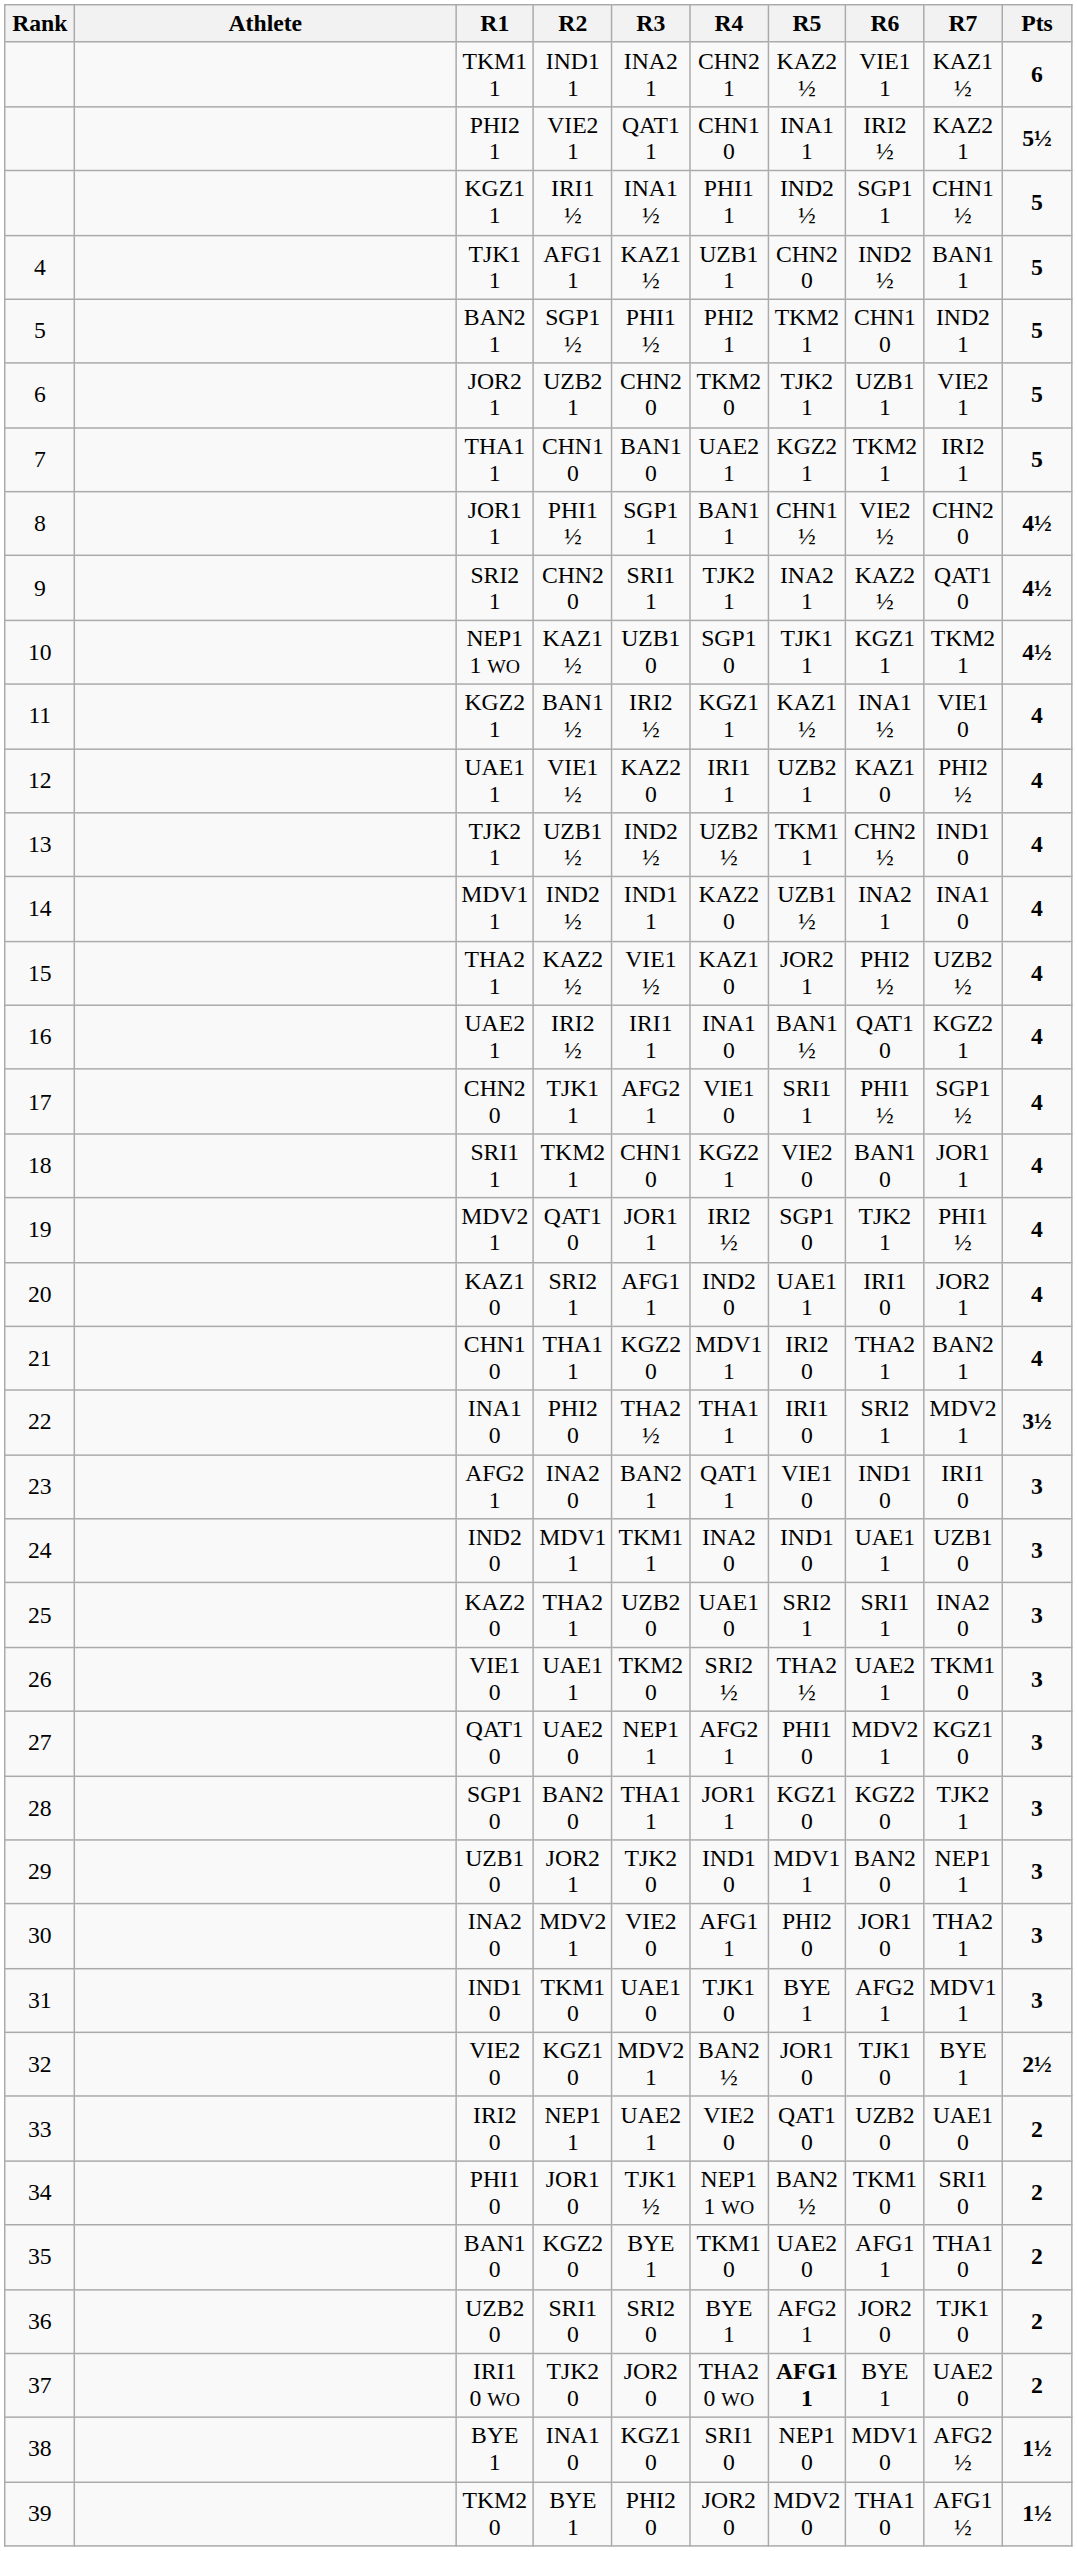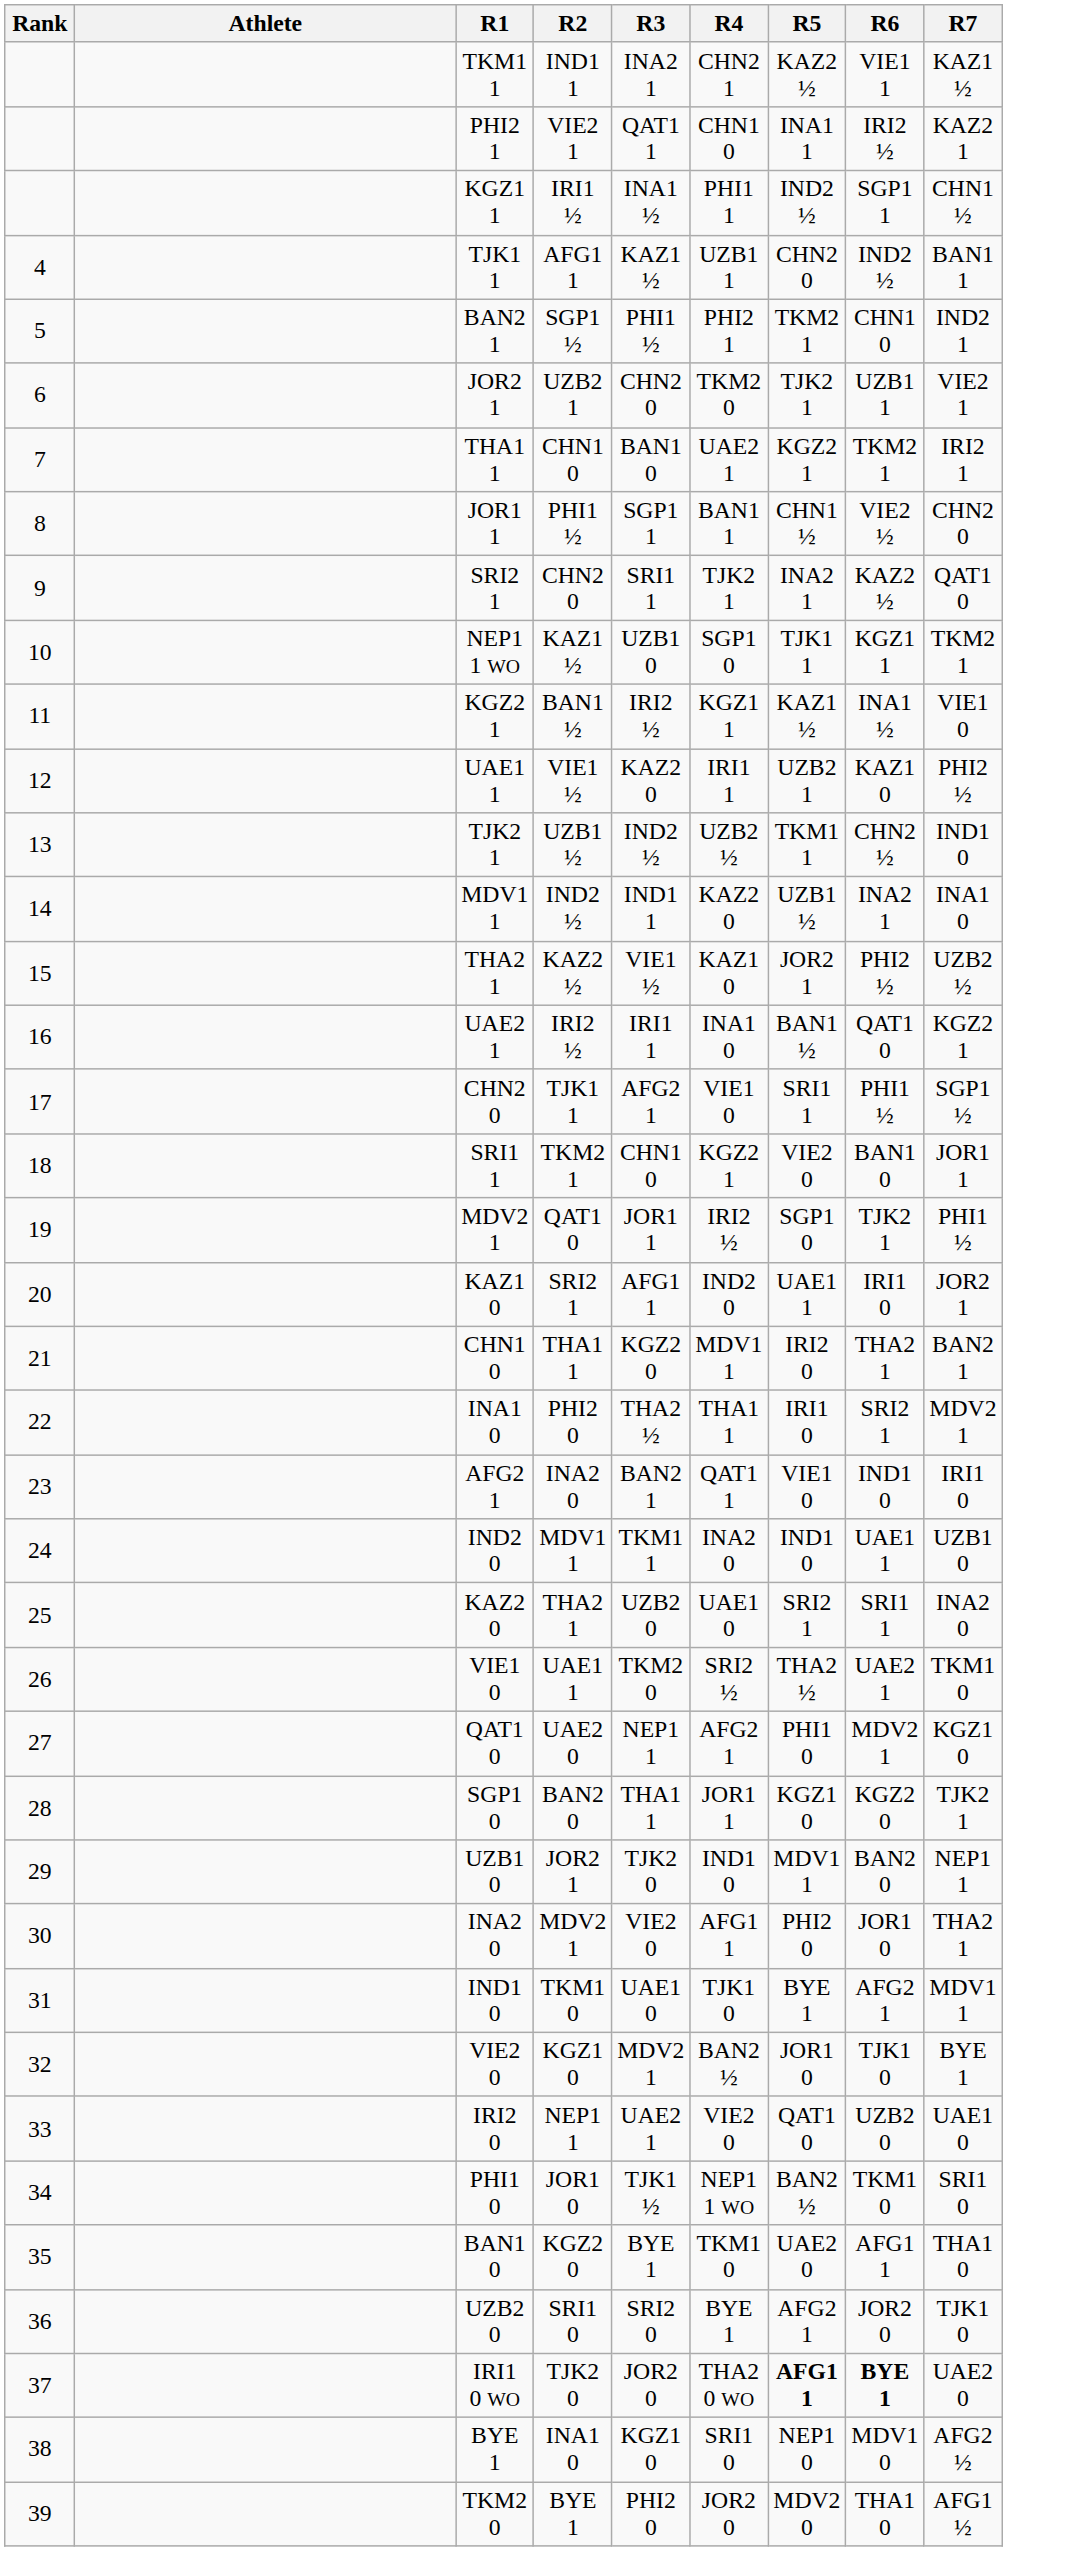 <table class=wikitable style="text-align:center">
 <tr>
 <th width=40>Rank</th>
 <th width=250>Athlete</th>
 <th width=40>R1</th>
 <th width=40>R2</th>
 <th width=40>R3</th>
 <th width=40>R4</th>
 <th width=40>R5</th>
 <th width=40>R6</th>
 <th width=40>R7</th>
-<th width=40>Pts</th>
 </tr>
 <tr>
 <td></td>
 <td align=left></td>
 <td>TKM1<br>1</td>
 <td>IND1<br>1</td>
 <td>INA2<br>1</td>
 <td>CHN2<br>1</td>
 <td>KAZ2<br>½</td>
 <td>VIE1<br>1</td>
 <td>KAZ1<br>½</td>
-<td><strong>6</strong></td>
 </tr>
 <tr>
 <td></td>
 <td align=left></td>
 <td>PHI2<br>1</td>
 <td>VIE2<br>1</td>
 <td>QAT1<br>1</td>
 <td>CHN1<br>0</td>
 <td>INA1<br>1</td>
 <td>IRI2<br>½</td>
 <td>KAZ2<br>1</td>
-<td><strong>5½</strong></td>
 </tr>
 <tr>
 <td></td>
 <td align=left></td>
 <td>KGZ1<br>1</td>
 <td>IRI1<br>½</td>
 <td>INA1<br>½</td>
 <td>PHI1<br>1</td>
 <td>IND2<br>½</td>
 <td>SGP1<br>1</td>
 <td>CHN1<br>½</td>
-<td><strong>5</strong></td>
 </tr>
 <tr>
 <td>4</td>
 <td align=left></td>
 <td>TJK1<br>1</td>
 <td>AFG1<br>1</td>
 <td>KAZ1<br>½</td>
 <td>UZB1<br>1</td>
 <td>CHN2<br>0</td>
 <td>IND2<br>½</td>
 <td>BAN1<br>1</td>
-<td><strong>5</strong></td>
 </tr>
 <tr>
 <td>5</td>
 <td align=left></td>
 <td>BAN2<br>1</td>
 <td>SGP1<br>½</td>
 <td>PHI1<br>½</td>
 <td>PHI2<br>1</td>
 <td>TKM2<br>1</td>
 <td>CHN1<br>0</td>
 <td>IND2<br>1</td>
-<td><strong>5</strong></td>
 </tr>
 <tr>
 <td>6</td>
 <td align=left></td>
 <td>JOR2<br>1</td>
 <td>UZB2<br>1</td>
 <td>CHN2<br>0</td>
 <td>TKM2<br>0</td>
 <td>TJK2<br>1</td>
 <td>UZB1<br>1</td>
 <td>VIE2<br>1</td>
-<td><strong>5</strong></td>
 </tr>
 <tr>
 <td>7</td>
 <td align=left></td>
 <td>THA1<br>1</td>
 <td>CHN1<br>0</td>
 <td>BAN1<br>0</td>
 <td>UAE2<br>1</td>
 <td>KGZ2<br>1</td>
 <td>TKM2<br>1</td>
 <td>IRI2<br>1</td>
-<td><strong>5</strong></td>
 </tr>
 <tr>
 <td>8</td>
 <td align=left></td>
 <td>JOR1<br>1</td>
 <td>PHI1<br>½</td>
 <td>SGP1<br>1</td>
 <td>BAN1<br>1</td>
 <td>CHN1<br>½</td>
 <td>VIE2<br>½</td>
 <td>CHN2<br>0</td>
-<td><strong>4½</strong></td>
 </tr>
 <tr>
 <td>9</td>
 <td align=left></td>
 <td>SRI2<br>1</td>
 <td>CHN2<br>0</td>
 <td>SRI1<br>1</td>
 <td>TJK2<br>1</td>
 <td>INA2<br>1</td>
 <td>KAZ2<br>½</td>
 <td>QAT1<br>0</td>
-<td><strong>4½</strong></td>
 </tr>
 <tr>
 <td>10</td>
 <td align=left></td>
 <td>NEP1<br>1 <small>WO</small></td>
 <td>KAZ1<br>½</td>
 <td>UZB1<br>0</td>
 <td>SGP1<br>0</td>
 <td>TJK1<br>1</td>
 <td>KGZ1<br>1</td>
 <td>TKM2<br>1</td>
-<td><strong>4½</strong></td>
 </tr>
 <tr>
 <td>11</td>
 <td align=left></td>
 <td>KGZ2<br>1</td>
 <td>BAN1<br>½</td>
 <td>IRI2<br>½</td>
 <td>KGZ1<br>1</td>
 <td>KAZ1<br>½</td>
 <td>INA1<br>½</td>
 <td>VIE1<br>0</td>
-<td><strong>4</strong></td>
 </tr>
 <tr>
 <td>12</td>
 <td align=left></td>
 <td>UAE1<br>1</td>
 <td>VIE1<br>½</td>
 <td>KAZ2<br>0</td>
 <td>IRI1<br>1</td>
 <td>UZB2<br>1</td>
 <td>KAZ1<br>0</td>
 <td>PHI2<br>½</td>
-<td><strong>4</strong></td>
 </tr>
 <tr>
 <td>13</td>
 <td align=left></td>
 <td>TJK2<br>1</td>
 <td>UZB1<br>½</td>
 <td>IND2<br>½</td>
 <td>UZB2<br>½</td>
 <td>TKM1<br>1</td>
 <td>CHN2<br>½</td>
 <td>IND1<br>0</td>
-<td><strong>4</strong></td>
 </tr>
 <tr>
 <td>14</td>
 <td align=left></td>
 <td>MDV1<br>1</td>
 <td>IND2<br>½</td>
 <td>IND1<br>1</td>
 <td>KAZ2<br>0</td>
 <td>UZB1<br>½</td>
 <td>INA2<br>1</td>
 <td>INA1<br>0</td>
-<td><strong>4</strong></td>
 </tr>
 <tr>
 <td>15</td>
 <td align=left></td>
 <td>THA2<br>1</td>
 <td>KAZ2<br>½</td>
 <td>VIE1<br>½</td>
 <td>KAZ1<br>0</td>
 <td>JOR2<br>1</td>
 <td>PHI2<br>½</td>
 <td>UZB2<br>½</td>
-<td><strong>4</strong></td>
 </tr>
 <tr>
 <td>16</td>
 <td align=left></td>
 <td>UAE2<br>1</td>
 <td>IRI2<br>½</td>
 <td>IRI1<br>1</td>
 <td>INA1<br>0</td>
 <td>BAN1<br>½</td>
 <td>QAT1<br>0</td>
 <td>KGZ2<br>1</td>
-<td><strong>4</strong></td>
 </tr>
 <tr>
 <td>17</td>
 <td align=left></td>
 <td>CHN2<br>0</td>
 <td>TJK1<br>1</td>
 <td>AFG2<br>1</td>
 <td>VIE1<br>0</td>
 <td>SRI1<br>1</td>
 <td>PHI1<br>½</td>
 <td>SGP1<br>½</td>
-<td><strong>4</strong></td>
 </tr>
 <tr>
 <td>18</td>
 <td align=left></td>
 <td>SRI1<br>1</td>
 <td>TKM2<br>1</td>
 <td>CHN1<br>0</td>
 <td>KGZ2<br>1</td>
 <td>VIE2<br>0</td>
 <td>BAN1<br>0</td>
 <td>JOR1<br>1</td>
-<td><strong>4</strong></td>
 </tr>
 <tr>
 <td>19</td>
 <td align=left></td>
 <td>MDV2<br>1</td>
 <td>QAT1<br>0</td>
 <td>JOR1<br>1</td>
 <td>IRI2<br>½</td>
 <td>SGP1<br>0</td>
 <td>TJK2<br>1</td>
 <td>PHI1<br>½</td>
-<td><strong>4</strong></td>
 </tr>
 <tr>
 <td>20</td>
 <td align=left></td>
 <td>KAZ1<br>0</td>
 <td>SRI2<br>1</td>
 <td>AFG1<br>1</td>
 <td>IND2<br>0</td>
 <td>UAE1<br>1</td>
 <td>IRI1<br>0</td>
 <td>JOR2<br>1</td>
-<td><strong>4</strong></td>
 </tr>
 <tr>
 <td>21</td>
 <td align=left></td>
 <td>CHN1<br>0</td>
 <td>THA1<br>1</td>
 <td>KGZ2<br>0</td>
 <td>MDV1<br>1</td>
 <td>IRI2<br>0</td>
 <td>THA2<br>1</td>
 <td>BAN2<br>1</td>
-<td><strong>4</strong></td>
 </tr>
 <tr>
 <td>22</td>
 <td align=left></td>
 <td>INA1<br>0</td>
 <td>PHI2<br>0</td>
 <td>THA2<br>½</td>
 <td>THA1<br>1</td>
 <td>IRI1<br>0</td>
 <td>SRI2<br>1</td>
 <td>MDV2<br>1</td>
-<td><strong>3½</strong></td>
 </tr>
 <tr>
 <td>23</td>
 <td align=left></td>
 <td>AFG2<br>1</td>
 <td>INA2<br>0</td>
 <td>BAN2<br>1</td>
 <td>QAT1<br>1</td>
 <td>VIE1<br>0</td>
 <td>IND1<br>0</td>
 <td>IRI1<br>0</td>
-<td><strong>3</strong></td>
 </tr>
 <tr>
 <td>24</td>
 <td align=left></td>
 <td>IND2<br>0</td>
 <td>MDV1<br>1</td>
 <td>TKM1<br>1</td>
 <td>INA2<br>0</td>
 <td>IND1<br>0</td>
 <td>UAE1<br>1</td>
 <td>UZB1<br>0</td>
-<td><strong>3</strong></td>
 </tr>
 <tr>
 <td>25</td>
 <td align=left></td>
 <td>KAZ2<br>0</td>
 <td>THA2<br>1</td>
 <td>UZB2<br>0</td>
 <td>UAE1<br>0</td>
 <td>SRI2<br>1</td>
 <td>SRI1<br>1</td>
 <td>INA2<br>0</td>
-<td><strong>3</strong></td>
 </tr>
 <tr>
 <td>26</td>
 <td align=left></td>
 <td>VIE1<br>0</td>
 <td>UAE1<br>1</td>
 <td>TKM2<br>0</td>
 <td>SRI2<br>½</td>
 <td>THA2<br>½</td>
 <td>UAE2<br>1</td>
 <td>TKM1<br>0</td>
-<td><strong>3</strong></td>
 </tr>
 <tr>
 <td>27</td>
 <td align=left></td>
 <td>QAT1<br>0</td>
 <td>UAE2<br>0</td>
 <td>NEP1<br>1</td>
 <td>AFG2<br>1</td>
 <td>PHI1<br>0</td>
 <td>MDV2<br>1</td>
 <td>KGZ1<br>0</td>
-<td><strong>3</strong></td>
 </tr>
 <tr>
 <td>28</td>
 <td align=left></td>
 <td>SGP1<br>0</td>
 <td>BAN2<br>0</td>
 <td>THA1<br>1</td>
 <td>JOR1<br>1</td>
 <td>KGZ1<br>0</td>
 <td>KGZ2<br>0</td>
 <td>TJK2<br>1</td>
-<td><strong>3</strong></td>
 </tr>
 <tr>
 <td>29</td>
 <td align=left></td>
 <td>UZB1<br>0</td>
 <td>JOR2<br>1</td>
 <td>TJK2<br>0</td>
 <td>IND1<br>0</td>
 <td>MDV1<br>1</td>
 <td>BAN2<br>0</td>
 <td>NEP1<br>1</td>
-<td><strong>3</strong></td>
 </tr>
 <tr>
 <td>30</td>
 <td align=left></td>
 <td>INA2<br>0</td>
 <td>MDV2<br>1</td>
 <td>VIE2<br>0</td>
 <td>AFG1<br>1</td>
 <td>PHI2<br>0</td>
 <td>JOR1<br>0</td>
 <td>THA2<br>1</td>
-<td><strong>3</strong></td>
 </tr>
 <tr>
 <td>31</td>
 <td align=left></td>
 <td>IND1<br>0</td>
 <td>TKM1<br>0</td>
 <td>UAE1<br>0</td>
 <td>TJK1<br>0</td>
 <td>BYE<br>1</td>
 <td>AFG2<br>1</td>
 <td>MDV1<br>1</td>
-<td><strong>3</strong></td>
 </tr>
 <tr>
 <td>32</td>
 <td align=left></td>
 <td>VIE2<br>0</td>
 <td>KGZ1<br>0</td>
 <td>MDV2<br>1</td>
 <td>BAN2<br>½</td>
 <td>JOR1<br>0</td>
 <td>TJK1<br>0</td>
 <td>BYE<br>1</td>
-<td><strong>2½</strong></td>
 </tr>
 <tr>
 <td>33</td>
 <td align=left></td>
 <td>IRI2<br>0</td>
 <td>NEP1<br>1</td>
 <td>UAE2<br>1</td>
 <td>VIE2<br>0</td>
 <td>QAT1<br>0</td>
 <td>UZB2<br>0</td>
 <td>UAE1<br>0</td>
-<td><strong>2</strong></td>
 </tr>
 <tr>
 <td>34</td>
 <td align=left></td>
 <td>PHI1<br>0</td>
 <td>JOR1<br>0</td>
 <td>TJK1<br>½</td>
 <td>NEP1<br>1 <small>WO</small></td>
 <td>BAN2<br>½</td>
 <td>TKM1<br>0</td>
 <td>SRI1<br>0</td>
-<td><strong>2</strong></td>
 </tr>
 <tr>
 <td>35</td>
 <td align=left></td>
 <td>BAN1<br>0</td>
 <td>KGZ2<br>0</td>
 <td>BYE<br>1</td>
 <td>TKM1<br>0</td>
 <td>UAE2<br>0</td>
 <td>AFG1<br>1</td>
 <td>THA1<br>0</td>
-<td><strong>2</strong></td>
 </tr>
 <tr>
 <td>36</td>
 <td align=left></td>
 <td>UZB2<br>0</td>
 <td>SRI1<br>0</td>
 <td>SRI2<br>0</td>
 <td>BYE<br>1</td>
 <td>AFG2<br>1</td>
 <td>JOR2<br>0</td>
 <td>TJK1<br>0</td>
-<td><strong>2</strong></td>
 </tr>
 <tr>
 <td>37</td>
 <td align=left></td>
 <td>IRI1<br>0 <small>WO</small></td>
 <td>TJK2<br>0</td>
 <td>JOR2<br>0</td>
 <td>THA2<br>0 <small>WO</small></td>
 <td><strong>AFG1<br>1</strong></td>
-<td>BYE<br>1</td>
+<td><strong>BYE<br>1</strong></td>
 <td>UAE2<br>0</td>
-<td><strong>2</strong></td>
 </tr>
 <tr>
 <td>38</td>
 <td align=left></td>
 <td>BYE<br>1</td>
 <td>INA1<br>0</td>
 <td>KGZ1<br>0</td>
 <td>SRI1<br>0</td>
 <td>NEP1<br>0</td>
 <td>MDV1<br>0</td>
 <td>AFG2<br>½</td>
-<td><strong>1½</strong></td>
 </tr>
 <tr>
 <td>39</td>
 <td align=left></td>
 <td>TKM2<br>0</td>
 <td>BYE<br>1</td>
 <td>PHI2<br>0</td>
 <td>JOR2<br>0</td>
 <td>MDV2<br>0</td>
 <td>THA1<br>0</td>
 <td>AFG1<br>½</td>
-<td><strong>1½</strong></td>
 </tr>
 </table>
